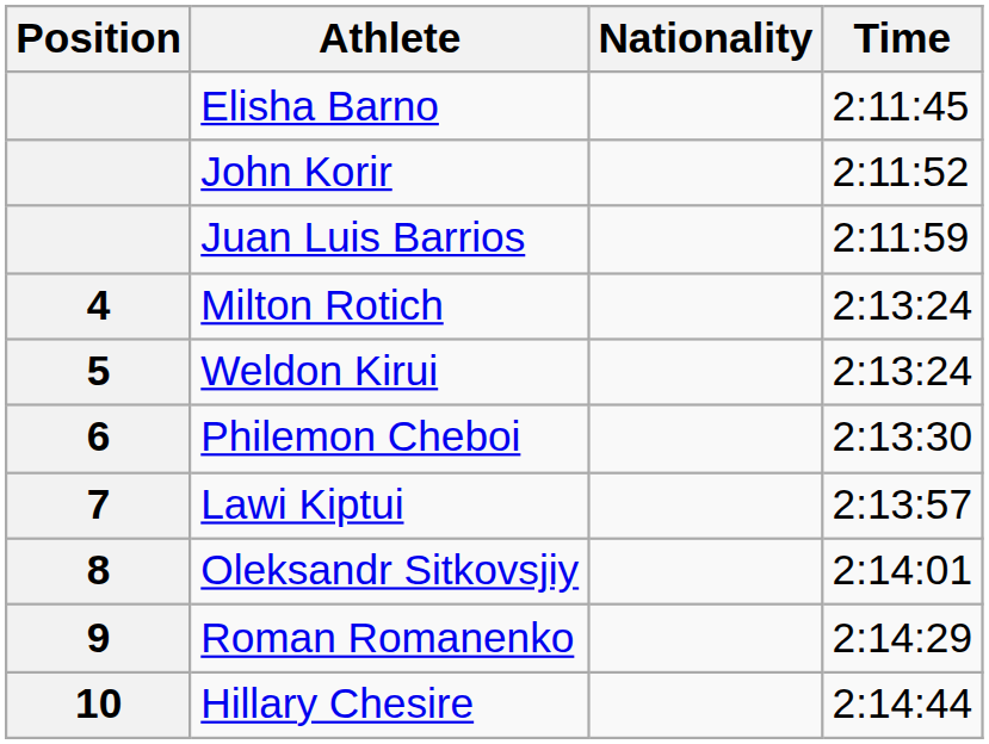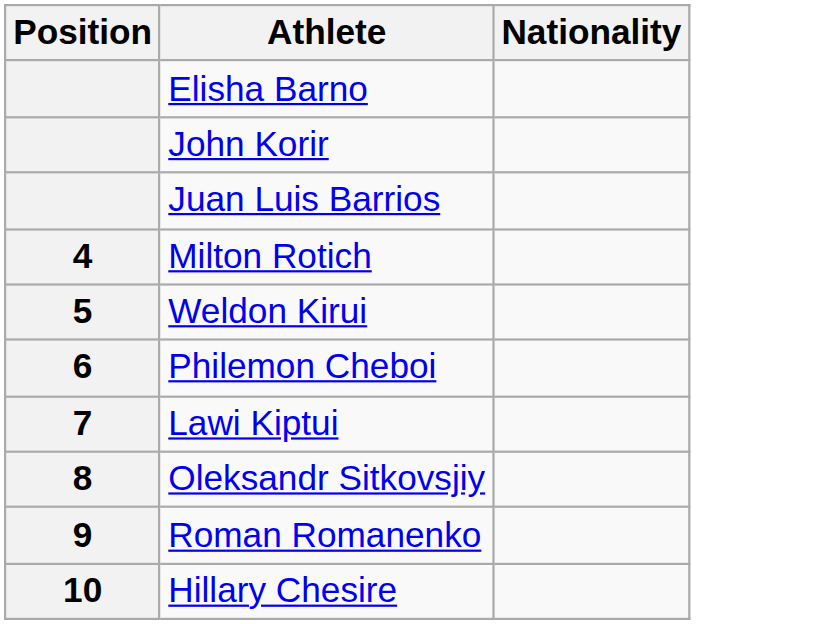 <table class="wikitable sortable">
 <tr>
 <th>Position</th>
 <th>Athlete</th>
 <th>Nationality</th>
-<th>Time</th>
 </tr>
 <tr>
 <th></th>
 <td><a href='#'>Elisha Barno</a></td>
 <td></td>
-<td>2:11:45</td>
 </tr>
 <tr>
 <th></th>
 <td><a href='#'>John Korir</a></td>
 <td></td>
-<td>2:11:52</td>
 </tr>
 <tr>
 <th></th>
 <td><a href='#'>Juan Luis Barrios</a></td>
 <td></td>
-<td>2:11:59</td>
 </tr>
 <tr>
 <th>4</th>
 <td><a href='#'>Milton Rotich</a></td>
 <td></td>
-<td>2:13:24</td>
 </tr>
 <tr>
 <th>5</th>
 <td><a href='#'>Weldon Kirui</a></td>
 <td></td>
-<td>2:13:24</td>
 </tr>
 <tr>
 <th>6</th>
 <td><a href='#'>Philemon Cheboi</a></td>
 <td></td>
-<td>2:13:30</td>
 </tr>
 <tr>
 <th>7</th>
 <td><a href='#'>Lawi Kiptui</a></td>
 <td></td>
-<td>2:13:57</td>
 </tr>
 <tr>
 <th>8</th>
 <td><a href='#'>Oleksandr Sitkovsjiy</a></td>
 <td></td>
-<td>2:14:01</td>
 </tr>
 <tr>
 <th>9</th>
 <td><a href='#'>Roman Romanenko</a></td>
 <td></td>
-<td>2:14:29</td>
 </tr>
 <tr>
 <th>10</th>
 <td><a href='#'>Hillary Chesire</a></td>
 <td></td>
-<td>2:14:44</td>
 </tr>
 </table>
